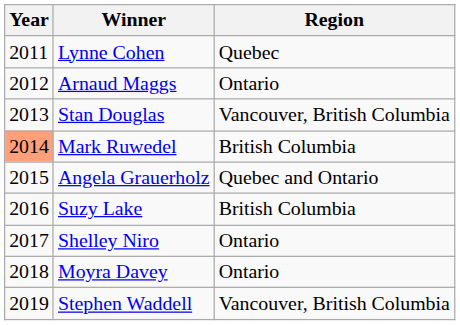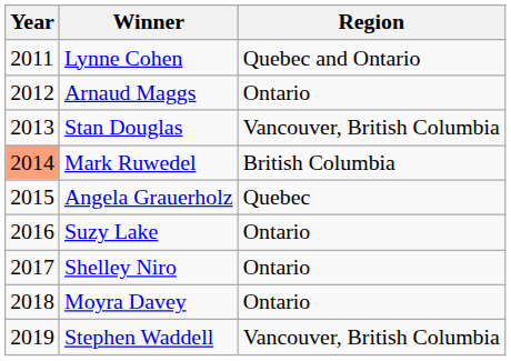 <table class="wikitable">
 <tr>
 <th>Year</th>
 <th>Winner</th>
 <th>Region</th>
 </tr>
 <tr>
 <td>2011</td>
 <td><a href='#'>Lynne Cohen</a></td>
-<td>Quebec</td>
+<td>Quebec and Ontario</td>
 </tr>
 <tr>
 <td>2012</td>
 <td><a href='#'>Arnaud Maggs</a></td>
 <td>Ontario</td>
 </tr>
 <tr>
 <td>2013</td>
 <td><a href='#'>Stan Douglas</a></td>
 <td>Vancouver, British Columbia</td>
 </tr>
 <tr>
 <td style="background: lightsalmon;">2014</td>
 <td><a href='#'>Mark Ruwedel</a></td>
 <td>British Columbia</td>
 </tr>
 <tr>
 <td>2015</td>
 <td><a href='#'>Angela Grauerholz</a></td>
-<td>Quebec and Ontario</td>
+<td>Quebec</td>
 </tr>
 <tr>
 <td>2016</td>
 <td><a href='#'>Suzy Lake</a></td>
-<td>British Columbia</td>
+<td>Ontario</td>
 </tr>
 <tr>
 <td>2017</td>
 <td><a href='#'>Shelley Niro</a></td>
 <td>Ontario</td>
 </tr>
 <tr>
 <td>2018</td>
 <td><a href='#'>Moyra Davey</a></td>
 <td>Ontario</td>
 </tr>
 <tr>
 <td>2019</td>
 <td><a href='#'>Stephen Waddell</a></td>
 <td>Vancouver, British Columbia</td>
 </tr>
 </table>
